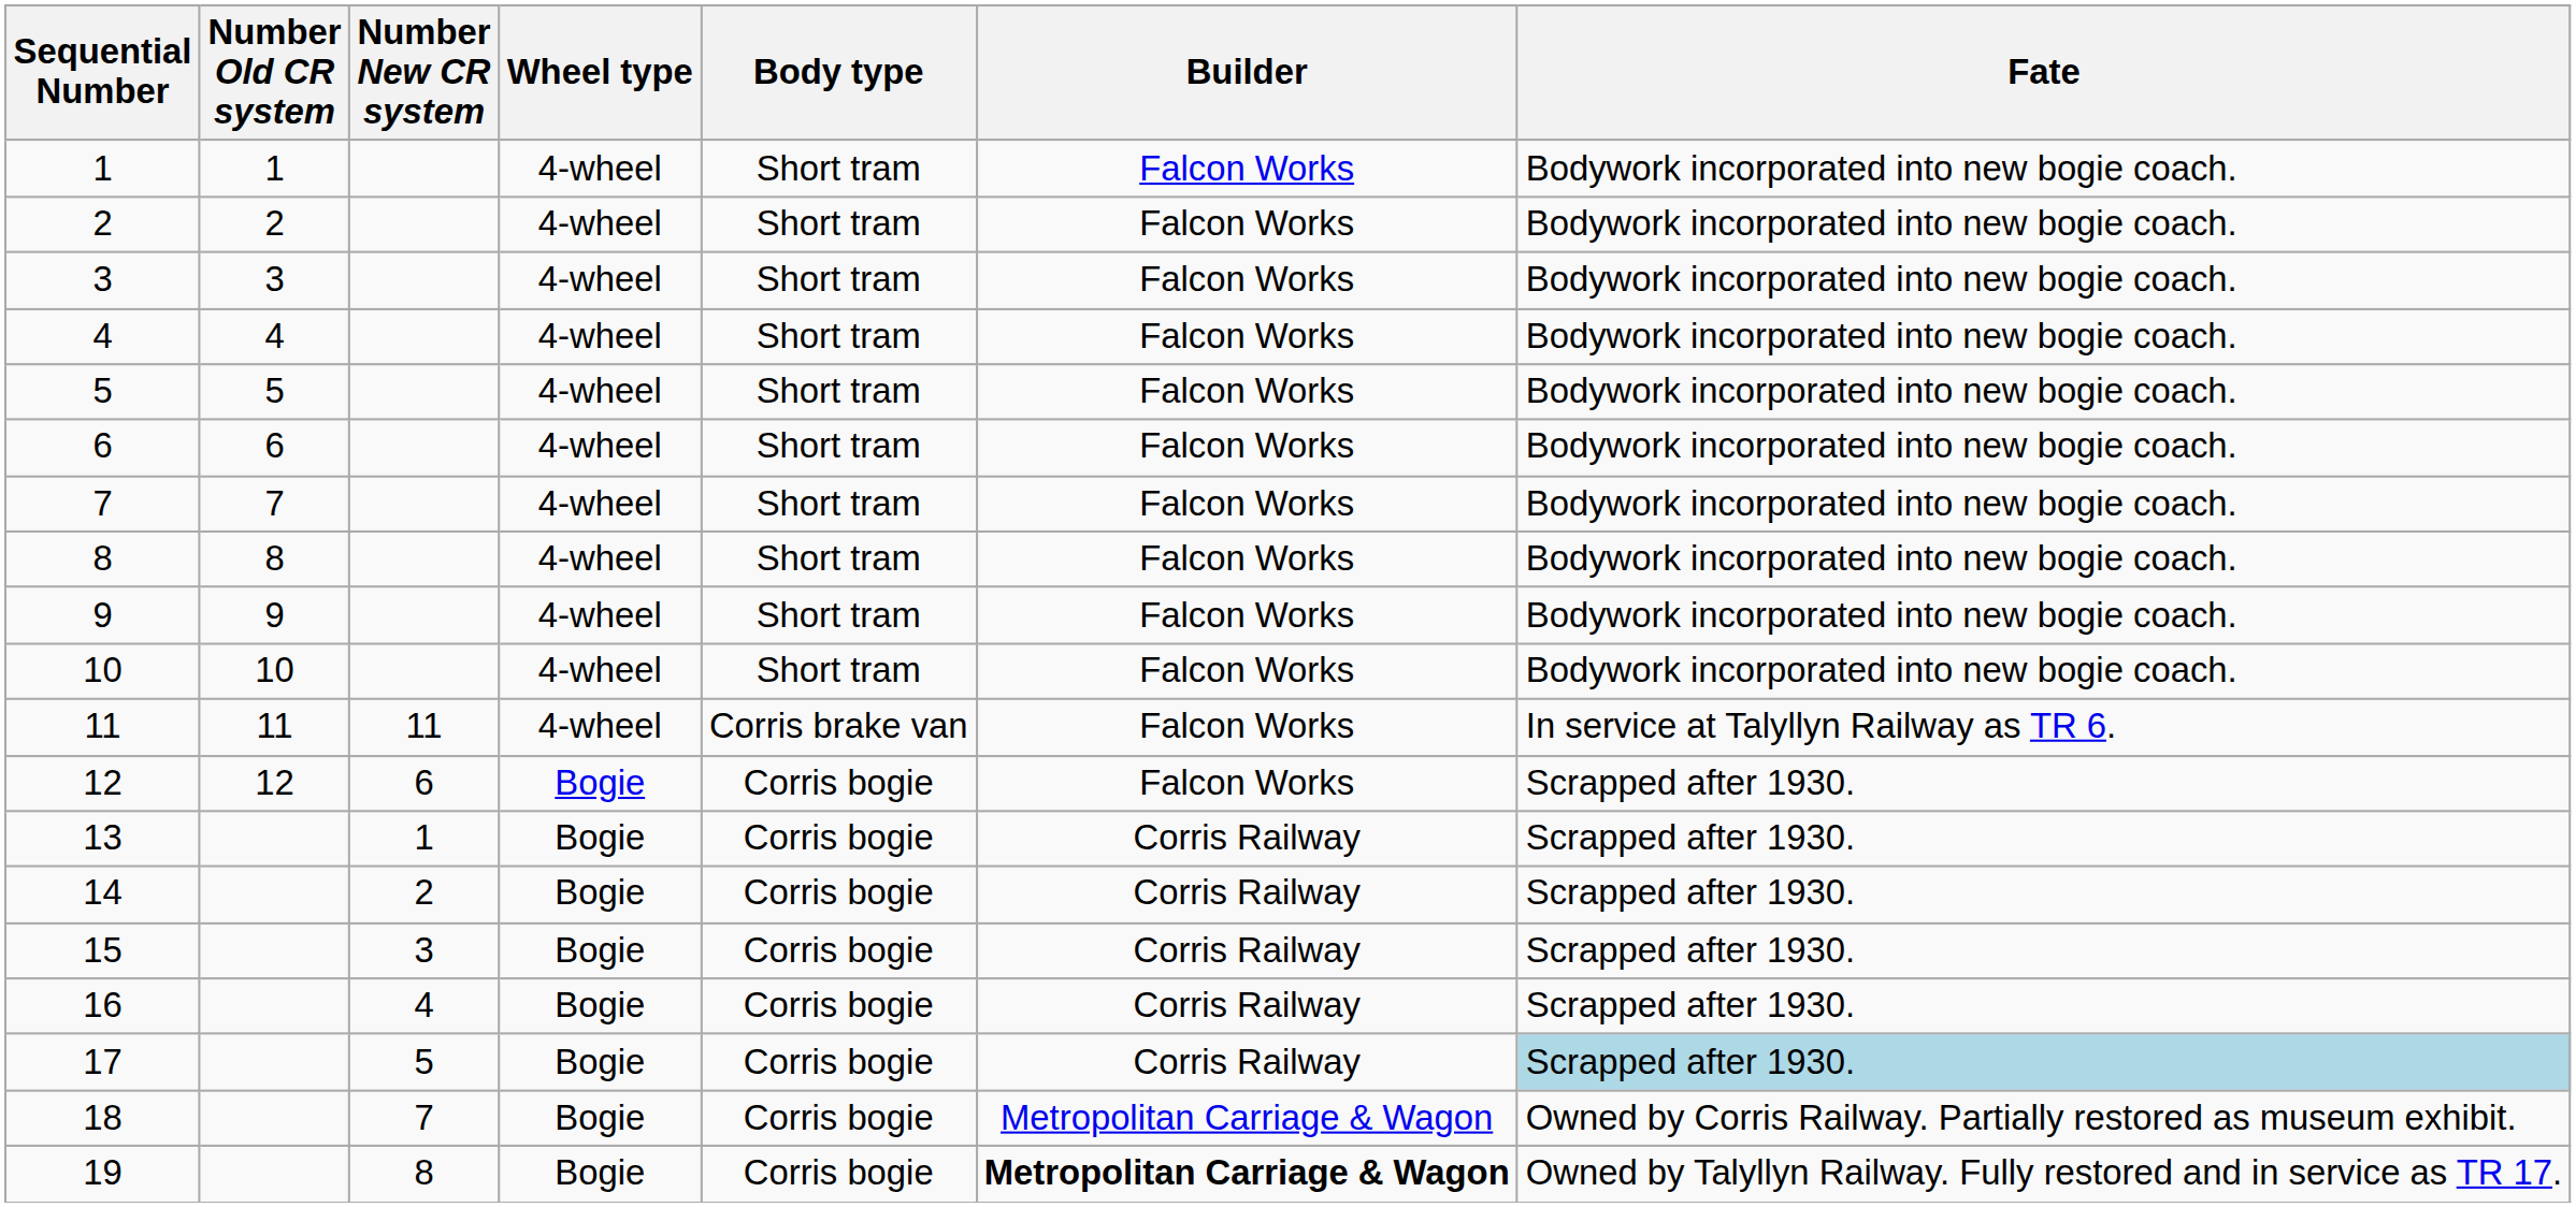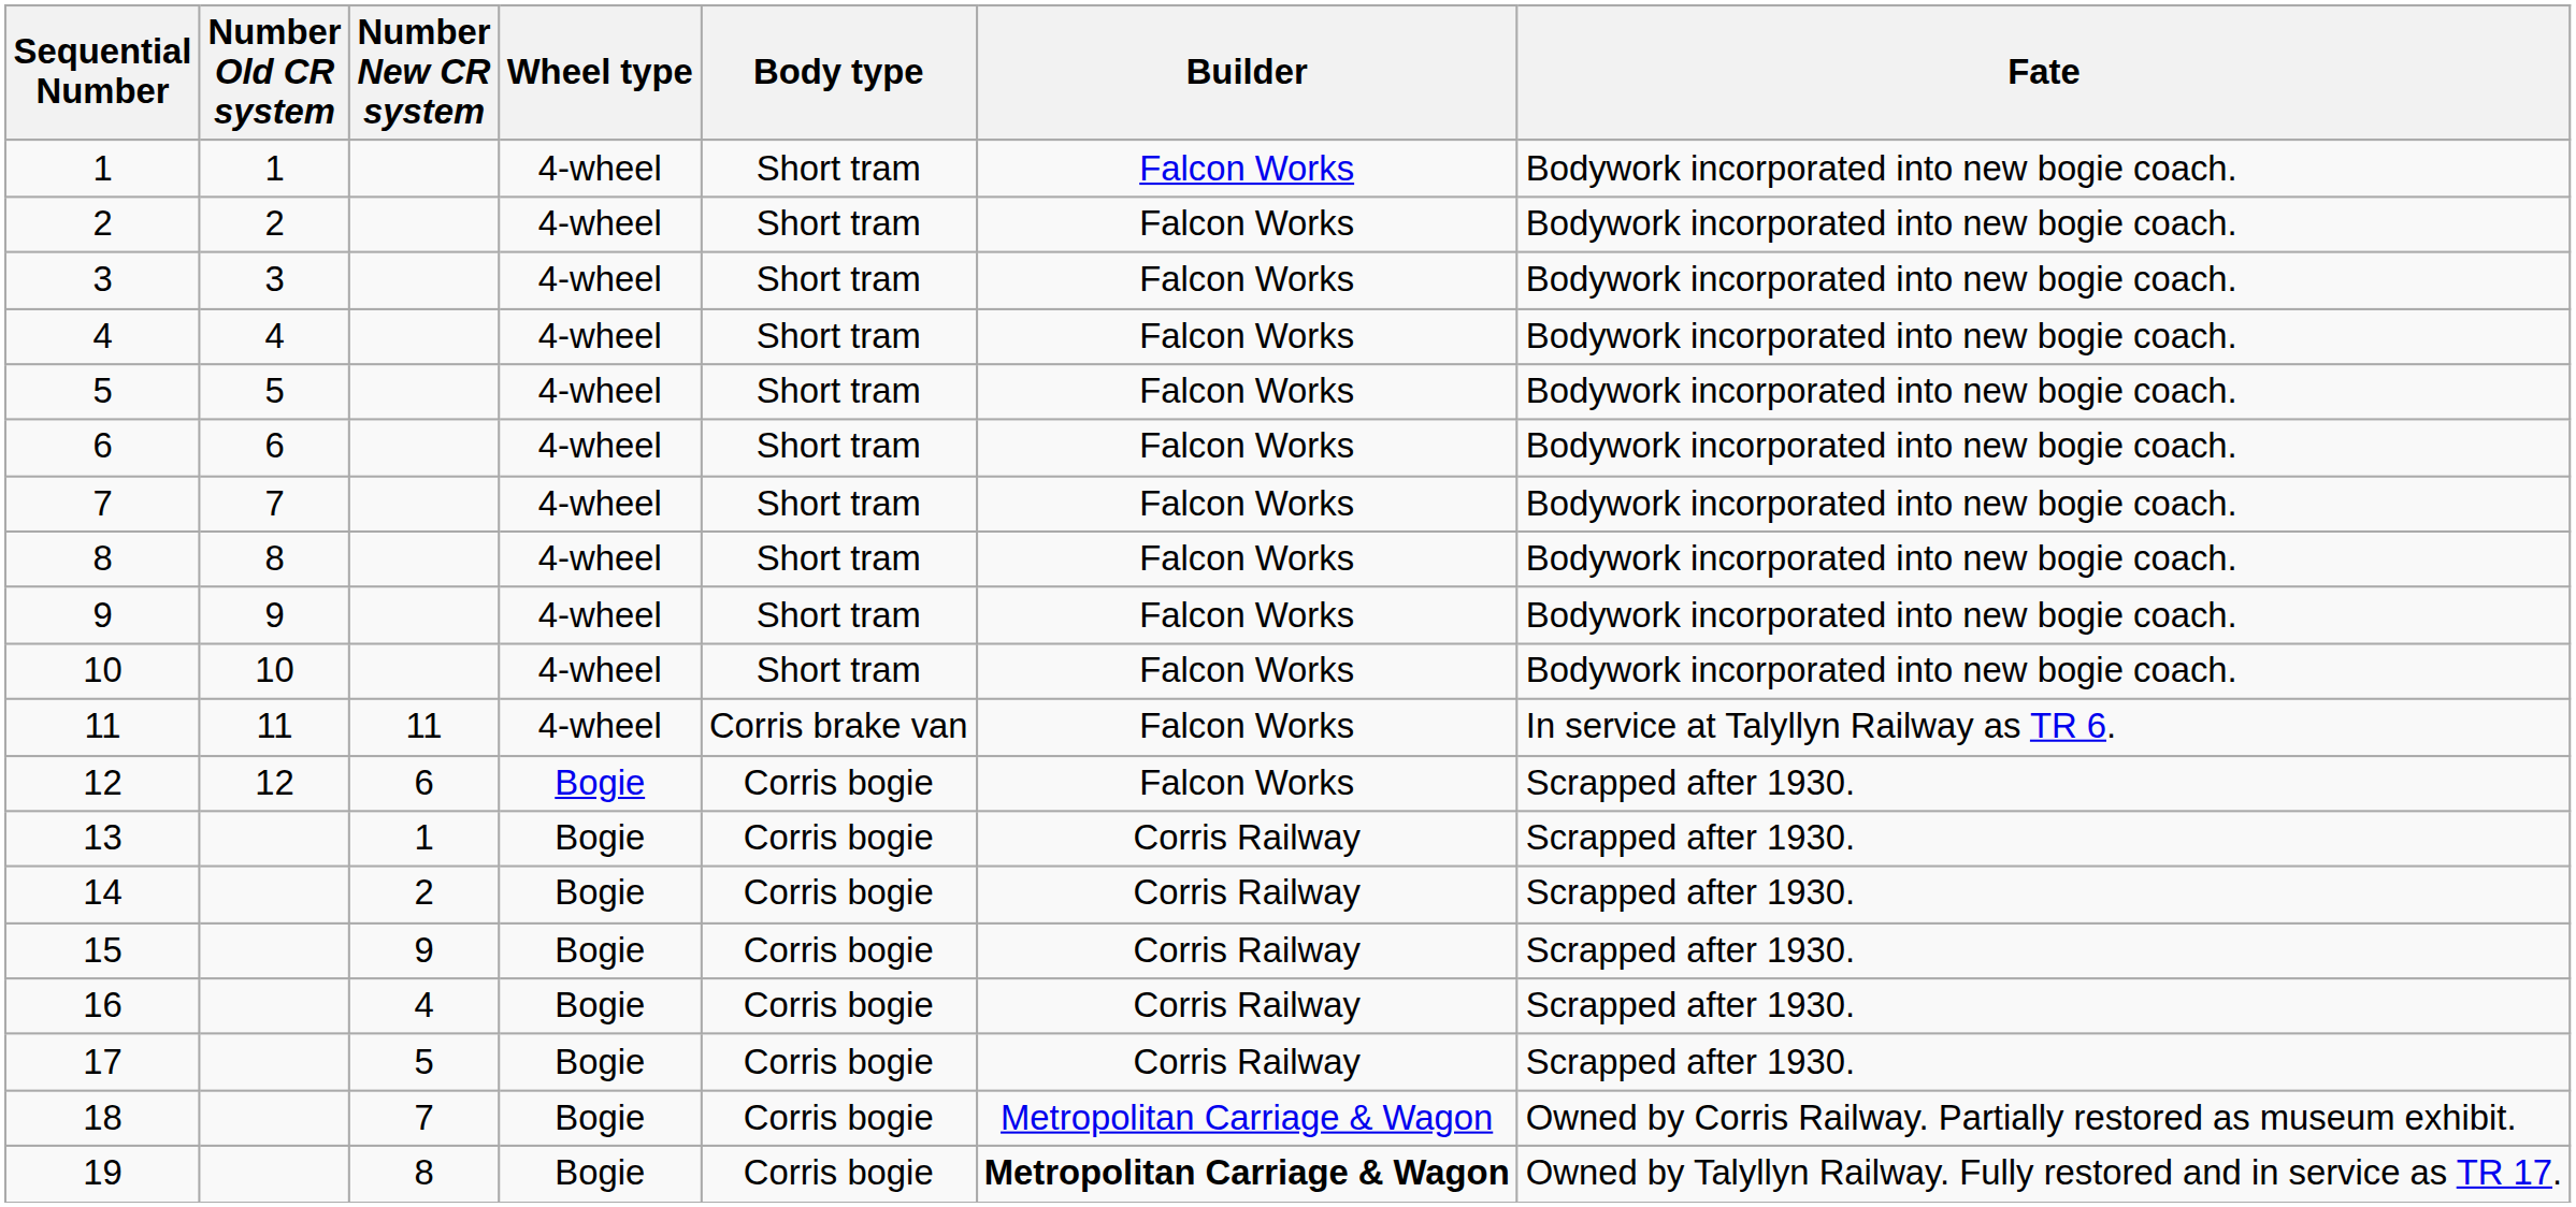 <table class="wikitable">
 <tr>
 <th>Sequential<br>Number</th>
 <th>Number<br><em>Old CR<br>system</em></th>
 <th>Number<br><em>New CR<br>system</em></th>
 <th>Wheel type</th>
 <th>Body type</th>
 <th>Builder</th>
 <th>Fate</th>
 </tr>
 <tr>
 <td align="center">1</td>
 <td align="center">1</td>
 <td align="center"></td>
 <td align="center">4-wheel</td>
 <td align="center">Short tram</td>
 <td align="center"><a href='#'>Falcon Works</a></td>
 <td>Bodywork incorporated into new bogie coach.</td>
 </tr>
 <tr>
 <td align="center">2</td>
 <td align="center">2</td>
 <td align="center"></td>
 <td align="center">4-wheel</td>
 <td align="center">Short tram</td>
 <td align="center">Falcon Works</td>
 <td>Bodywork incorporated into new bogie coach.</td>
 </tr>
 <tr>
 <td align="center">3</td>
 <td align="center">3</td>
 <td align="center"></td>
 <td align="center">4-wheel</td>
 <td align="center">Short tram</td>
 <td align="center">Falcon Works</td>
 <td>Bodywork incorporated into new bogie coach.</td>
 </tr>
 <tr>
 <td align="center">4</td>
 <td align="center">4</td>
 <td align="center"></td>
 <td align="center">4-wheel</td>
 <td align="center">Short tram</td>
 <td align="center">Falcon Works</td>
 <td>Bodywork incorporated into new bogie coach.</td>
 </tr>
 <tr>
 <td align="center">5</td>
 <td align="center">5</td>
 <td align="center"></td>
 <td align="center">4-wheel</td>
 <td align="center">Short tram</td>
 <td align="center">Falcon Works</td>
 <td>Bodywork incorporated into new bogie coach.</td>
 </tr>
 <tr>
 <td align="center">6</td>
 <td align="center">6</td>
 <td align="center"></td>
 <td align="center">4-wheel</td>
 <td align="center">Short tram</td>
 <td align="center">Falcon Works</td>
 <td>Bodywork incorporated into new bogie coach.</td>
 </tr>
 <tr>
 <td align="center">7</td>
 <td align="center">7</td>
 <td align="center"></td>
 <td align="center">4-wheel</td>
 <td align="center">Short tram</td>
 <td align="center">Falcon Works</td>
 <td>Bodywork incorporated into new bogie coach.</td>
 </tr>
 <tr>
 <td align="center">8</td>
 <td align="center">8</td>
 <td align="center"></td>
 <td align="center">4-wheel</td>
 <td align="center">Short tram</td>
 <td align="center">Falcon Works</td>
 <td>Bodywork incorporated into new bogie coach.</td>
 </tr>
 <tr>
 <td align="center">9</td>
 <td align="center">9</td>
 <td align="center"></td>
 <td align="center">4-wheel</td>
 <td align="center">Short tram</td>
 <td align="center">Falcon Works</td>
 <td>Bodywork incorporated into new bogie coach.</td>
 </tr>
 <tr>
 <td align="center">10</td>
 <td align="center">10</td>
 <td align="center"></td>
 <td align="center">4-wheel</td>
 <td align="center">Short tram</td>
 <td align="center">Falcon Works</td>
 <td>Bodywork incorporated into new bogie coach.</td>
 </tr>
 <tr>
 <td align="center">11</td>
 <td align="center">11</td>
 <td align="center">11</td>
 <td align="center">4-wheel</td>
 <td align="center">Corris brake van</td>
 <td align="center">Falcon Works</td>
 <td>In service at Talyllyn Railway as <a href='#'>TR 6</a>.</td>
 </tr>
 <tr>
 <td align="center">12</td>
 <td align="center">12</td>
 <td align="center">6</td>
 <td align="center"><a href='#'>Bogie</a></td>
 <td align="center">Corris bogie</td>
 <td align="center">Falcon Works</td>
 <td>Scrapped after 1930.</td>
 </tr>
 <tr>
 <td align="center">13</td>
 <td align="center"></td>
 <td align="center">1</td>
 <td align="center">Bogie</td>
 <td align="center">Corris bogie</td>
 <td align="center">Corris Railway</td>
 <td>Scrapped after 1930.</td>
 </tr>
 <tr>
 <td align="center">14</td>
 <td align="center"></td>
 <td align="center">2</td>
 <td align="center">Bogie</td>
 <td align="center">Corris bogie</td>
 <td align="center">Corris Railway</td>
 <td>Scrapped after 1930.</td>
 </tr>
 <tr>
 <td align="center">15</td>
 <td align="center"></td>
-<td align="center">3</td>
+<td align="center">9</td>
 <td align="center">Bogie</td>
 <td align="center">Corris bogie</td>
 <td align="center">Corris Railway</td>
 <td>Scrapped after 1930.</td>
 </tr>
 <tr>
 <td align="center">16</td>
 <td align="center"></td>
 <td align="center">4</td>
 <td align="center">Bogie</td>
 <td align="center">Corris bogie</td>
 <td align="center">Corris Railway</td>
 <td>Scrapped after 1930.</td>
 </tr>
 <tr>
 <td align="center">17</td>
 <td align="center"></td>
 <td align="center">5</td>
 <td align="center">Bogie</td>
 <td align="center">Corris bogie</td>
 <td align="center">Corris Railway</td>
-<td style="background: lightblue;">Scrapped after 1930.</td>
+<td>Scrapped after 1930.</td>
 </tr>
 <tr>
 <td align="center">18</td>
 <td align="center"></td>
 <td align="center">7</td>
 <td align="center">Bogie</td>
 <td align="center">Corris bogie</td>
 <td align="center"><a href='#'>Metropolitan Carriage & Wagon</a></td>
 <td>Owned by Corris Railway. Partially restored as museum exhibit.</td>
 </tr>
 <tr>
 <td align="center">19</td>
 <td align="center"></td>
 <td align="center">8</td>
 <td align="center">Bogie</td>
 <td align="center">Corris bogie</td>
 <td align="center"><strong>Metropolitan Carriage & Wagon</strong></td>
 <td>Owned by Talyllyn Railway. Fully restored and in service as <a href='#'>TR 17</a>.</td>
 </tr>
 <tr>
 </tr>
 </table>
